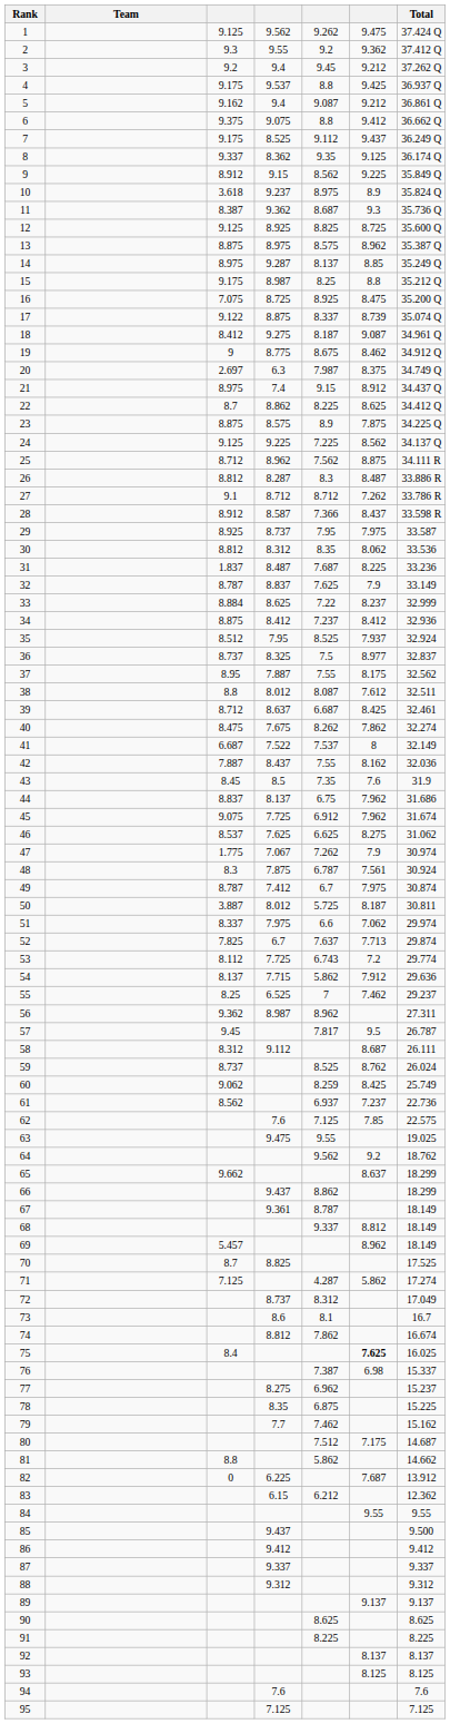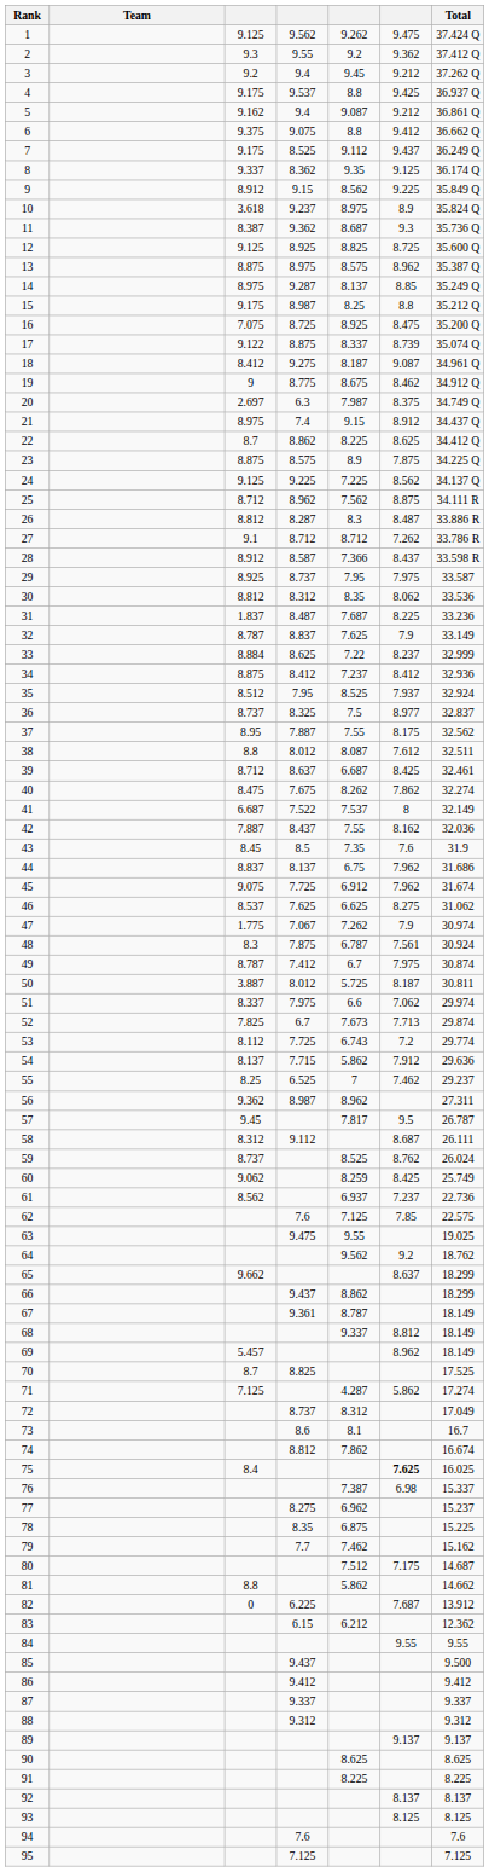 <table class="wikitable sortable" style="text-align:center; font-size:95%">
 <tr>
 <th style="width:50px;">Rank</th>
 <th style="width:220px;">Team</th>
 <th style="width:60px;"></th>
 <th style="width:60px;"></th>
 <th style="width:60px;"></th>
 <th style="width:60px;"></th>
 <th style="width:60px;">Total</th>
 </tr>
 <tr>
 <td>1</td>
 <td align=left></td>
 <td>9.125</td>
 <td>9.562</td>
 <td>9.262</td>
 <td>9.475</td>
 <td>37.424 Q</td>
 </tr>
 <tr>
 <td>2</td>
 <td align=left></td>
 <td>9.3</td>
 <td>9.55</td>
 <td>9.2</td>
 <td>9.362</td>
 <td>37.412 Q</td>
 </tr>
 <tr>
 <td>3</td>
 <td align=left></td>
 <td>9.2</td>
 <td>9.4</td>
 <td>9.45</td>
 <td>9.212</td>
 <td>37.262 Q</td>
 </tr>
 <tr>
 <td>4</td>
 <td align=left></td>
 <td>9.175</td>
 <td>9.537</td>
 <td>8.8</td>
 <td>9.425</td>
 <td>36.937 Q</td>
 </tr>
 <tr>
 <td>5</td>
 <td align=left></td>
 <td>9.162</td>
 <td>9.4</td>
 <td>9.087</td>
 <td>9.212</td>
 <td>36.861 Q</td>
 </tr>
 <tr>
 <td>6</td>
 <td align=left></td>
 <td>9.375</td>
 <td>9.075</td>
 <td>8.8</td>
 <td>9.412</td>
 <td>36.662 Q</td>
 </tr>
 <tr>
 <td>7</td>
 <td align=left></td>
 <td>9.175</td>
 <td>8.525</td>
 <td>9.112</td>
 <td>9.437</td>
 <td>36.249 Q</td>
 </tr>
 <tr>
 <td>8</td>
 <td align=left></td>
 <td>9.337</td>
 <td>8.362</td>
 <td>9.35</td>
 <td>9.125</td>
 <td>36.174 Q</td>
 </tr>
 <tr>
 <td>9</td>
 <td align=left></td>
 <td>8.912</td>
 <td>9.15</td>
 <td>8.562</td>
 <td>9.225</td>
 <td>35.849 Q</td>
 </tr>
 <tr>
 <td>10</td>
 <td align=left></td>
 <td>3.618</td>
 <td>9.237</td>
 <td>8.975</td>
 <td>8.9</td>
 <td>35.824 Q</td>
 </tr>
 <tr>
 <td>11</td>
 <td align=left></td>
 <td>8.387</td>
 <td>9.362</td>
 <td>8.687</td>
 <td>9.3</td>
 <td>35.736 Q</td>
 </tr>
 <tr>
 <td>12</td>
 <td align=left></td>
 <td>9.125</td>
 <td>8.925</td>
 <td>8.825</td>
 <td>8.725</td>
 <td>35.600 Q</td>
 </tr>
 <tr>
 <td>13</td>
 <td align=left></td>
 <td>8.875</td>
 <td>8.975</td>
 <td>8.575</td>
 <td>8.962</td>
 <td>35.387 Q</td>
 </tr>
 <tr>
 <td>14</td>
 <td align=left></td>
 <td>8.975</td>
 <td>9.287</td>
 <td>8.137</td>
 <td>8.85</td>
 <td>35.249 Q</td>
 </tr>
 <tr>
 <td>15</td>
 <td align=left></td>
 <td>9.175</td>
 <td>8.987</td>
 <td>8.25</td>
 <td>8.8</td>
 <td>35.212 Q</td>
 </tr>
 <tr>
 <td>16</td>
 <td align=left></td>
 <td>7.075</td>
 <td>8.725</td>
 <td>8.925</td>
 <td>8.475</td>
 <td>35.200 Q</td>
 </tr>
 <tr>
 <td>17</td>
 <td align=left></td>
 <td>9.122</td>
 <td>8.875</td>
 <td>8.337</td>
 <td>8.739</td>
 <td>35.074 Q</td>
 </tr>
 <tr>
 <td>18</td>
 <td align=left></td>
 <td>8.412</td>
 <td>9.275</td>
 <td>8.187</td>
 <td>9.087</td>
 <td>34.961 Q</td>
 </tr>
 <tr>
 <td>19</td>
 <td align=left></td>
 <td>9</td>
 <td>8.775</td>
 <td>8.675</td>
 <td>8.462</td>
 <td>34.912 Q</td>
 </tr>
 <tr>
 <td>20</td>
 <td align=left></td>
 <td>2.697</td>
 <td>6.3</td>
 <td>7.987</td>
 <td>8.375</td>
 <td>34.749 Q</td>
 </tr>
 <tr>
 <td>21</td>
 <td align=left></td>
 <td>8.975</td>
 <td>7.4</td>
 <td>9.15</td>
 <td>8.912</td>
 <td>34.437 Q</td>
 </tr>
 <tr>
 <td>22</td>
 <td align=left></td>
 <td>8.7</td>
 <td>8.862</td>
 <td>8.225</td>
 <td>8.625</td>
 <td>34.412 Q</td>
 </tr>
 <tr>
 <td>23</td>
 <td align=left></td>
 <td>8.875</td>
 <td>8.575</td>
 <td>8.9</td>
 <td>7.875</td>
 <td>34.225 Q</td>
 </tr>
 <tr>
 <td>24</td>
 <td align=left></td>
 <td>9.125</td>
 <td>9.225</td>
 <td>7.225</td>
 <td>8.562</td>
 <td>34.137 Q</td>
 </tr>
 <tr>
 <td>25</td>
 <td align=left></td>
 <td>8.712</td>
 <td>8.962</td>
 <td>7.562</td>
 <td>8.875</td>
 <td>34.111 R</td>
 </tr>
 <tr>
 <td>26</td>
 <td align=left></td>
 <td>8.812</td>
 <td>8.287</td>
 <td>8.3</td>
 <td>8.487</td>
 <td>33.886 R</td>
 </tr>
 <tr>
 <td>27</td>
 <td align=left></td>
 <td>9.1</td>
 <td>8.712</td>
 <td>8.712</td>
 <td>7.262</td>
 <td>33.786 R</td>
 </tr>
 <tr>
 <td>28</td>
 <td align=left></td>
 <td>8.912</td>
 <td>8.587</td>
 <td>7.366</td>
 <td>8.437</td>
 <td>33.598 R</td>
 </tr>
 <tr>
 <td>29</td>
 <td align=left></td>
 <td>8.925</td>
 <td>8.737</td>
 <td>7.95</td>
 <td>7.975</td>
 <td>33.587</td>
 </tr>
 <tr>
 <td>30</td>
 <td align=left></td>
 <td>8.812</td>
 <td>8.312</td>
 <td>8.35</td>
 <td>8.062</td>
 <td>33.536</td>
 </tr>
 <tr>
 <td>31</td>
 <td align=left></td>
 <td>1.837</td>
 <td>8.487</td>
 <td>7.687</td>
 <td>8.225</td>
 <td>33.236</td>
 </tr>
 <tr>
 <td>32</td>
 <td align=left></td>
 <td>8.787</td>
 <td>8.837</td>
 <td>7.625</td>
 <td>7.9</td>
 <td>33.149</td>
 </tr>
 <tr>
 <td>33</td>
 <td align=left></td>
 <td>8.884</td>
 <td>8.625</td>
 <td>7.22</td>
 <td>8.237</td>
 <td>32.999</td>
 </tr>
 <tr>
 <td>34</td>
 <td align=left></td>
 <td>8.875</td>
 <td>8.412</td>
 <td>7.237</td>
 <td>8.412</td>
 <td>32.936</td>
 </tr>
 <tr>
 <td>35</td>
 <td align=left></td>
 <td>8.512</td>
 <td>7.95</td>
 <td>8.525</td>
 <td>7.937</td>
 <td>32.924</td>
 </tr>
 <tr>
 <td>36</td>
 <td align=left></td>
 <td>8.737</td>
 <td>8.325</td>
 <td>7.5</td>
 <td>8.977</td>
 <td>32.837</td>
 </tr>
 <tr>
 <td>37</td>
 <td align=left></td>
 <td>8.95</td>
 <td>7.887</td>
 <td>7.55</td>
 <td>8.175</td>
 <td>32.562</td>
 </tr>
 <tr>
 <td>38</td>
 <td align=left></td>
 <td>8.8</td>
 <td>8.012</td>
 <td>8.087</td>
 <td>7.612</td>
 <td>32.511</td>
 </tr>
 <tr>
 <td>39</td>
 <td align=left></td>
 <td>8.712</td>
 <td>8.637</td>
 <td>6.687</td>
 <td>8.425</td>
 <td>32.461</td>
 </tr>
 <tr>
 <td>40</td>
 <td align=left></td>
 <td>8.475</td>
 <td>7.675</td>
 <td>8.262</td>
 <td>7.862</td>
 <td>32.274</td>
 </tr>
 <tr>
 <td>41</td>
 <td align=left></td>
 <td>6.687</td>
 <td>7.522</td>
 <td>7.537</td>
 <td>8</td>
 <td>32.149</td>
 </tr>
 <tr>
 <td>42</td>
 <td align=left></td>
 <td>7.887</td>
 <td>8.437</td>
 <td>7.55</td>
 <td>8.162</td>
 <td>32.036</td>
 </tr>
 <tr>
 <td>43</td>
 <td align=left></td>
 <td>8.45</td>
 <td>8.5</td>
 <td>7.35</td>
 <td>7.6</td>
 <td>31.9</td>
 </tr>
 <tr>
 <td>44</td>
 <td align=left></td>
 <td>8.837</td>
 <td>8.137</td>
 <td>6.75</td>
 <td>7.962</td>
 <td>31.686</td>
 </tr>
 <tr>
 <td>45</td>
 <td align=left></td>
 <td>9.075</td>
 <td>7.725</td>
 <td>6.912</td>
 <td>7.962</td>
 <td>31.674</td>
 </tr>
 <tr>
 <td>46</td>
 <td align=left></td>
 <td>8.537</td>
 <td>7.625</td>
 <td>6.625</td>
 <td>8.275</td>
 <td>31.062</td>
 </tr>
 <tr>
 <td>47</td>
 <td align=left></td>
 <td>1.775</td>
 <td>7.067</td>
 <td>7.262</td>
 <td>7.9</td>
 <td>30.974</td>
 </tr>
 <tr>
 <td>48</td>
 <td align=left></td>
 <td>8.3</td>
 <td>7.875</td>
 <td>6.787</td>
 <td>7.561</td>
 <td>30.924</td>
 </tr>
 <tr>
 <td>49</td>
 <td align=left></td>
 <td>8.787</td>
 <td>7.412</td>
 <td>6.7</td>
 <td>7.975</td>
 <td>30.874</td>
 </tr>
 <tr>
 <td>50</td>
 <td align=left></td>
 <td>3.887</td>
 <td>8.012</td>
 <td>5.725</td>
 <td>8.187</td>
 <td>30.811</td>
 </tr>
 <tr>
 <td>51</td>
 <td align=left></td>
 <td>8.337</td>
 <td>7.975</td>
 <td>6.6</td>
 <td>7.062</td>
 <td>29.974</td>
 </tr>
 <tr>
 <td>52</td>
 <td align=left></td>
 <td>7.825</td>
 <td>6.7</td>
-<td>7.637</td>
+<td>7.673</td>
 <td>7.713</td>
 <td>29.874</td>
 </tr>
 <tr>
 <td>53</td>
 <td align=left></td>
 <td>8.112</td>
 <td>7.725</td>
 <td>6.743</td>
 <td>7.2</td>
 <td>29.774</td>
 </tr>
 <tr>
 <td>54</td>
 <td align=left></td>
 <td>8.137</td>
 <td>7.715</td>
 <td>5.862</td>
 <td>7.912</td>
 <td>29.636</td>
 </tr>
 <tr>
 <td>55</td>
 <td align=left></td>
 <td>8.25</td>
 <td>6.525</td>
 <td>7</td>
 <td>7.462</td>
 <td>29.237</td>
 </tr>
 <tr>
 <td>56</td>
 <td align=left></td>
 <td>9.362</td>
 <td>8.987</td>
 <td>8.962</td>
 <td></td>
 <td>27.311</td>
 </tr>
 <tr>
 <td>57</td>
 <td align=left></td>
 <td>9.45</td>
 <td></td>
 <td>7.817</td>
 <td>9.5</td>
 <td>26.787</td>
 </tr>
 <tr>
 <td>58</td>
 <td align=left></td>
 <td>8.312</td>
 <td>9.112</td>
 <td></td>
 <td>8.687</td>
 <td>26.111</td>
 </tr>
 <tr>
 <td>59</td>
 <td align=left></td>
 <td>8.737</td>
 <td></td>
 <td>8.525</td>
 <td>8.762</td>
 <td>26.024</td>
 </tr>
 <tr>
 <td>60</td>
 <td align=left></td>
 <td>9.062</td>
 <td></td>
 <td>8.259</td>
 <td>8.425</td>
 <td>25.749</td>
 </tr>
 <tr>
 <td>61</td>
 <td align=left></td>
 <td>8.562</td>
 <td></td>
 <td>6.937</td>
 <td>7.237</td>
 <td>22.736</td>
 </tr>
 <tr>
 <td>62</td>
 <td align=left></td>
 <td></td>
 <td>7.6</td>
 <td>7.125</td>
 <td>7.85</td>
 <td>22.575</td>
 </tr>
 <tr>
 <td>63</td>
 <td align=left></td>
 <td></td>
 <td>9.475</td>
 <td>9.55</td>
 <td></td>
 <td>19.025</td>
 </tr>
 <tr>
 <td>64</td>
 <td align=left></td>
 <td></td>
 <td></td>
 <td>9.562</td>
 <td>9.2</td>
 <td>18.762</td>
 </tr>
 <tr>
 <td>65</td>
 <td align=left></td>
 <td>9.662</td>
 <td></td>
 <td></td>
 <td>8.637</td>
 <td>18.299</td>
 </tr>
 <tr>
 <td>66</td>
 <td align=left></td>
 <td></td>
 <td>9.437</td>
 <td>8.862</td>
 <td></td>
 <td>18.299</td>
 </tr>
 <tr>
 <td>67</td>
 <td align=left></td>
 <td></td>
 <td>9.361</td>
 <td>8.787</td>
 <td></td>
 <td>18.149</td>
 </tr>
 <tr>
 <td>68</td>
 <td align=left></td>
 <td></td>
 <td></td>
 <td>9.337</td>
 <td>8.812</td>
 <td>18.149</td>
 </tr>
 <tr>
 <td>69</td>
 <td align=left></td>
 <td>5.457</td>
 <td></td>
 <td></td>
 <td>8.962</td>
 <td>18.149</td>
 </tr>
 <tr>
 <td>70</td>
 <td align=left></td>
 <td>8.7</td>
 <td>8.825</td>
 <td></td>
 <td></td>
 <td>17.525</td>
 </tr>
 <tr>
 <td>71</td>
 <td align=left></td>
 <td>7.125</td>
 <td></td>
 <td>4.287</td>
 <td>5.862</td>
 <td>17.274</td>
 </tr>
 <tr>
 <td>72</td>
 <td align=left></td>
 <td></td>
 <td>8.737</td>
 <td>8.312</td>
 <td></td>
 <td>17.049</td>
 </tr>
 <tr>
 <td>73</td>
 <td align=left></td>
 <td></td>
 <td>8.6</td>
 <td>8.1</td>
 <td></td>
 <td>16.7</td>
 </tr>
 <tr>
 <td>74</td>
 <td align=left></td>
 <td></td>
 <td>8.812</td>
 <td>7.862</td>
 <td></td>
 <td>16.674</td>
 </tr>
 <tr>
 <td>75</td>
 <td align=left></td>
 <td>8.4</td>
 <td></td>
 <td></td>
 <td><strong>7.625</strong></td>
 <td>16.025</td>
 </tr>
 <tr>
 <td>76</td>
 <td align=left></td>
 <td></td>
 <td></td>
 <td>7.387</td>
 <td>6.98</td>
 <td>15.337</td>
 </tr>
 <tr>
 <td>77</td>
 <td align=left></td>
 <td></td>
 <td>8.275</td>
 <td>6.962</td>
 <td></td>
 <td>15.237</td>
 </tr>
 <tr>
 <td>78</td>
 <td align=left></td>
 <td></td>
 <td>8.35</td>
 <td>6.875</td>
 <td></td>
 <td>15.225</td>
 </tr>
 <tr>
 <td>79</td>
 <td align=left></td>
 <td></td>
 <td>7.7</td>
 <td>7.462</td>
 <td></td>
 <td>15.162</td>
 </tr>
 <tr>
 <td>80</td>
 <td align=left></td>
 <td></td>
 <td></td>
 <td>7.512</td>
 <td>7.175</td>
 <td>14.687</td>
 </tr>
 <tr>
 <td>81</td>
 <td align=left></td>
 <td>8.8</td>
 <td></td>
 <td>5.862</td>
 <td></td>
 <td>14.662</td>
 </tr>
 <tr>
 <td>82</td>
 <td align=left></td>
 <td>0</td>
 <td>6.225</td>
 <td></td>
 <td>7.687</td>
 <td>13.912</td>
 </tr>
 <tr>
 <td>83</td>
 <td align=left></td>
 <td></td>
 <td>6.15</td>
 <td>6.212</td>
 <td></td>
 <td>12.362</td>
 </tr>
 <tr>
 <td>84</td>
 <td align=left></td>
 <td></td>
 <td></td>
 <td></td>
 <td>9.55</td>
 <td>9.55</td>
 </tr>
 <tr>
 <td>85</td>
 <td align=left></td>
 <td></td>
 <td>9.437</td>
 <td></td>
 <td></td>
 <td>9.500</td>
 </tr>
 <tr>
 <td>86</td>
 <td align=left></td>
 <td></td>
 <td>9.412</td>
 <td></td>
 <td></td>
 <td>9.412</td>
 </tr>
 <tr>
 <td>87</td>
 <td align=left></td>
 <td></td>
 <td>9.337</td>
 <td></td>
 <td></td>
 <td>9.337</td>
 </tr>
 <tr>
 <td>88</td>
 <td align=left></td>
 <td></td>
 <td>9.312</td>
 <td></td>
 <td></td>
 <td>9.312</td>
 </tr>
 <tr>
 <td>89</td>
 <td align=left></td>
 <td></td>
 <td></td>
 <td></td>
 <td>9.137</td>
 <td>9.137</td>
 </tr>
 <tr>
 <td>90</td>
 <td align=left></td>
 <td></td>
 <td></td>
 <td>8.625</td>
 <td></td>
 <td>8.625</td>
 </tr>
 <tr>
 <td>91</td>
 <td align=left></td>
 <td></td>
 <td></td>
 <td>8.225</td>
 <td></td>
 <td>8.225</td>
 </tr>
 <tr>
 <td>92</td>
 <td align=left></td>
 <td></td>
 <td></td>
 <td></td>
 <td>8.137</td>
 <td>8.137</td>
 </tr>
 <tr>
 <td>93</td>
 <td align=left></td>
 <td></td>
 <td></td>
 <td></td>
 <td>8.125</td>
 <td>8.125</td>
 </tr>
 <tr>
 <td>94</td>
 <td align=left></td>
 <td></td>
 <td>7.6</td>
 <td></td>
 <td></td>
 <td>7.6</td>
 </tr>
 <tr>
 <td>95</td>
 <td align=left></td>
 <td></td>
 <td>7.125</td>
 <td></td>
 <td></td>
 <td>7.125</td>
 </tr>
 </table>
